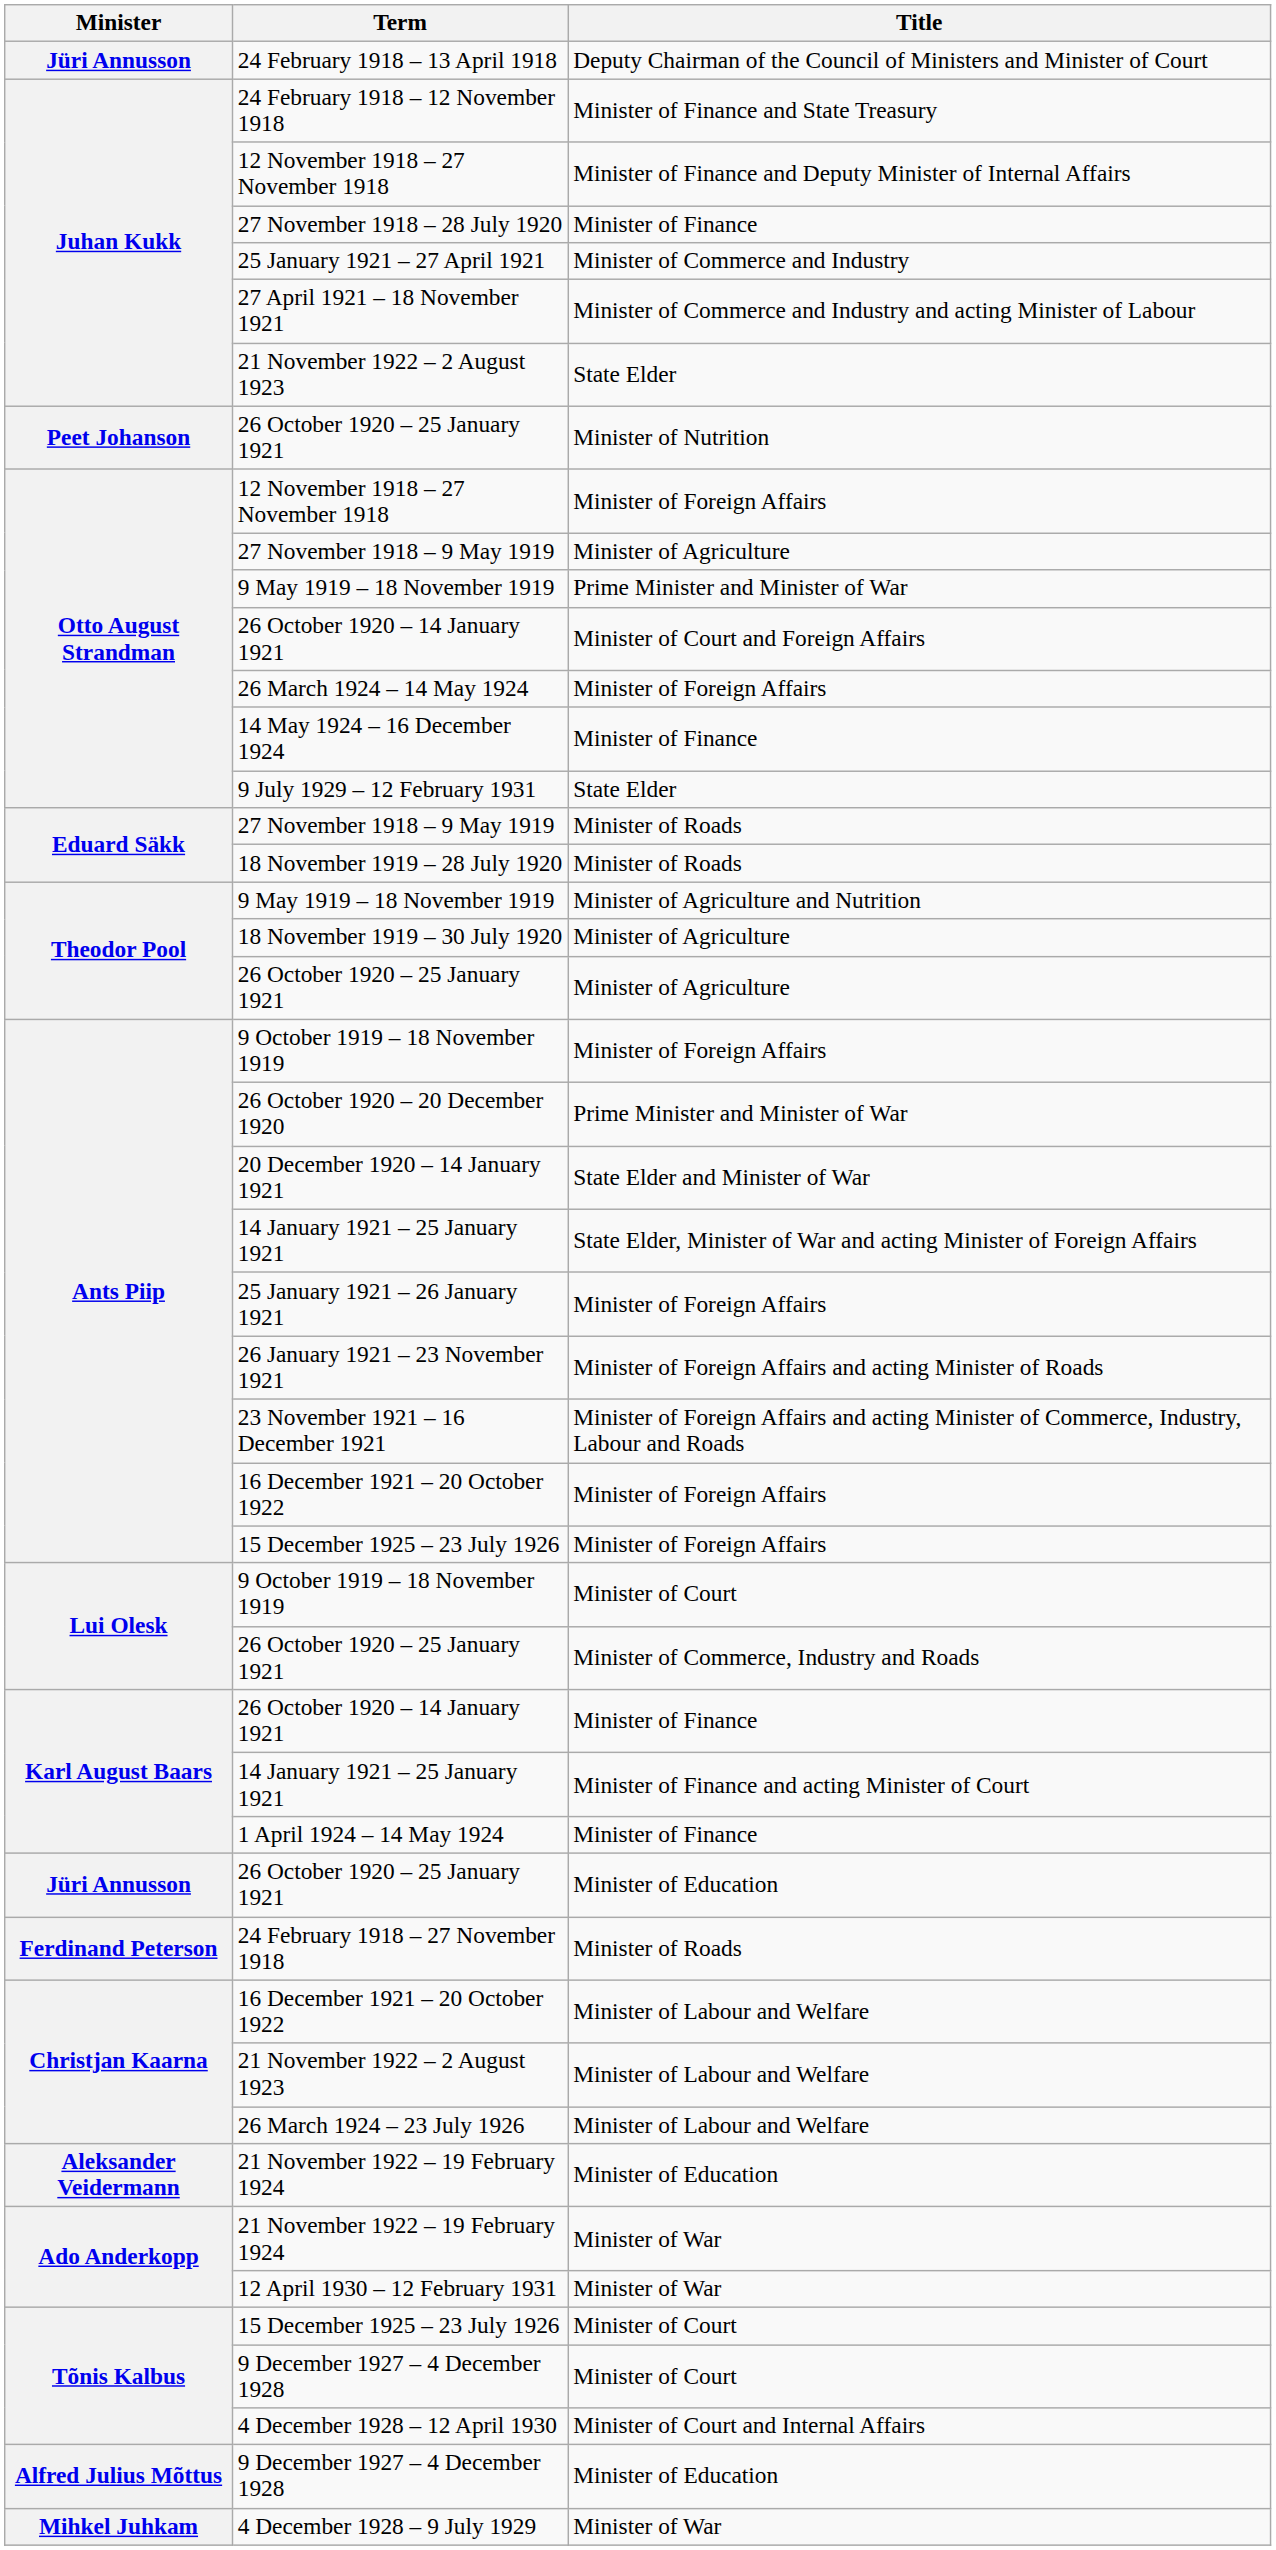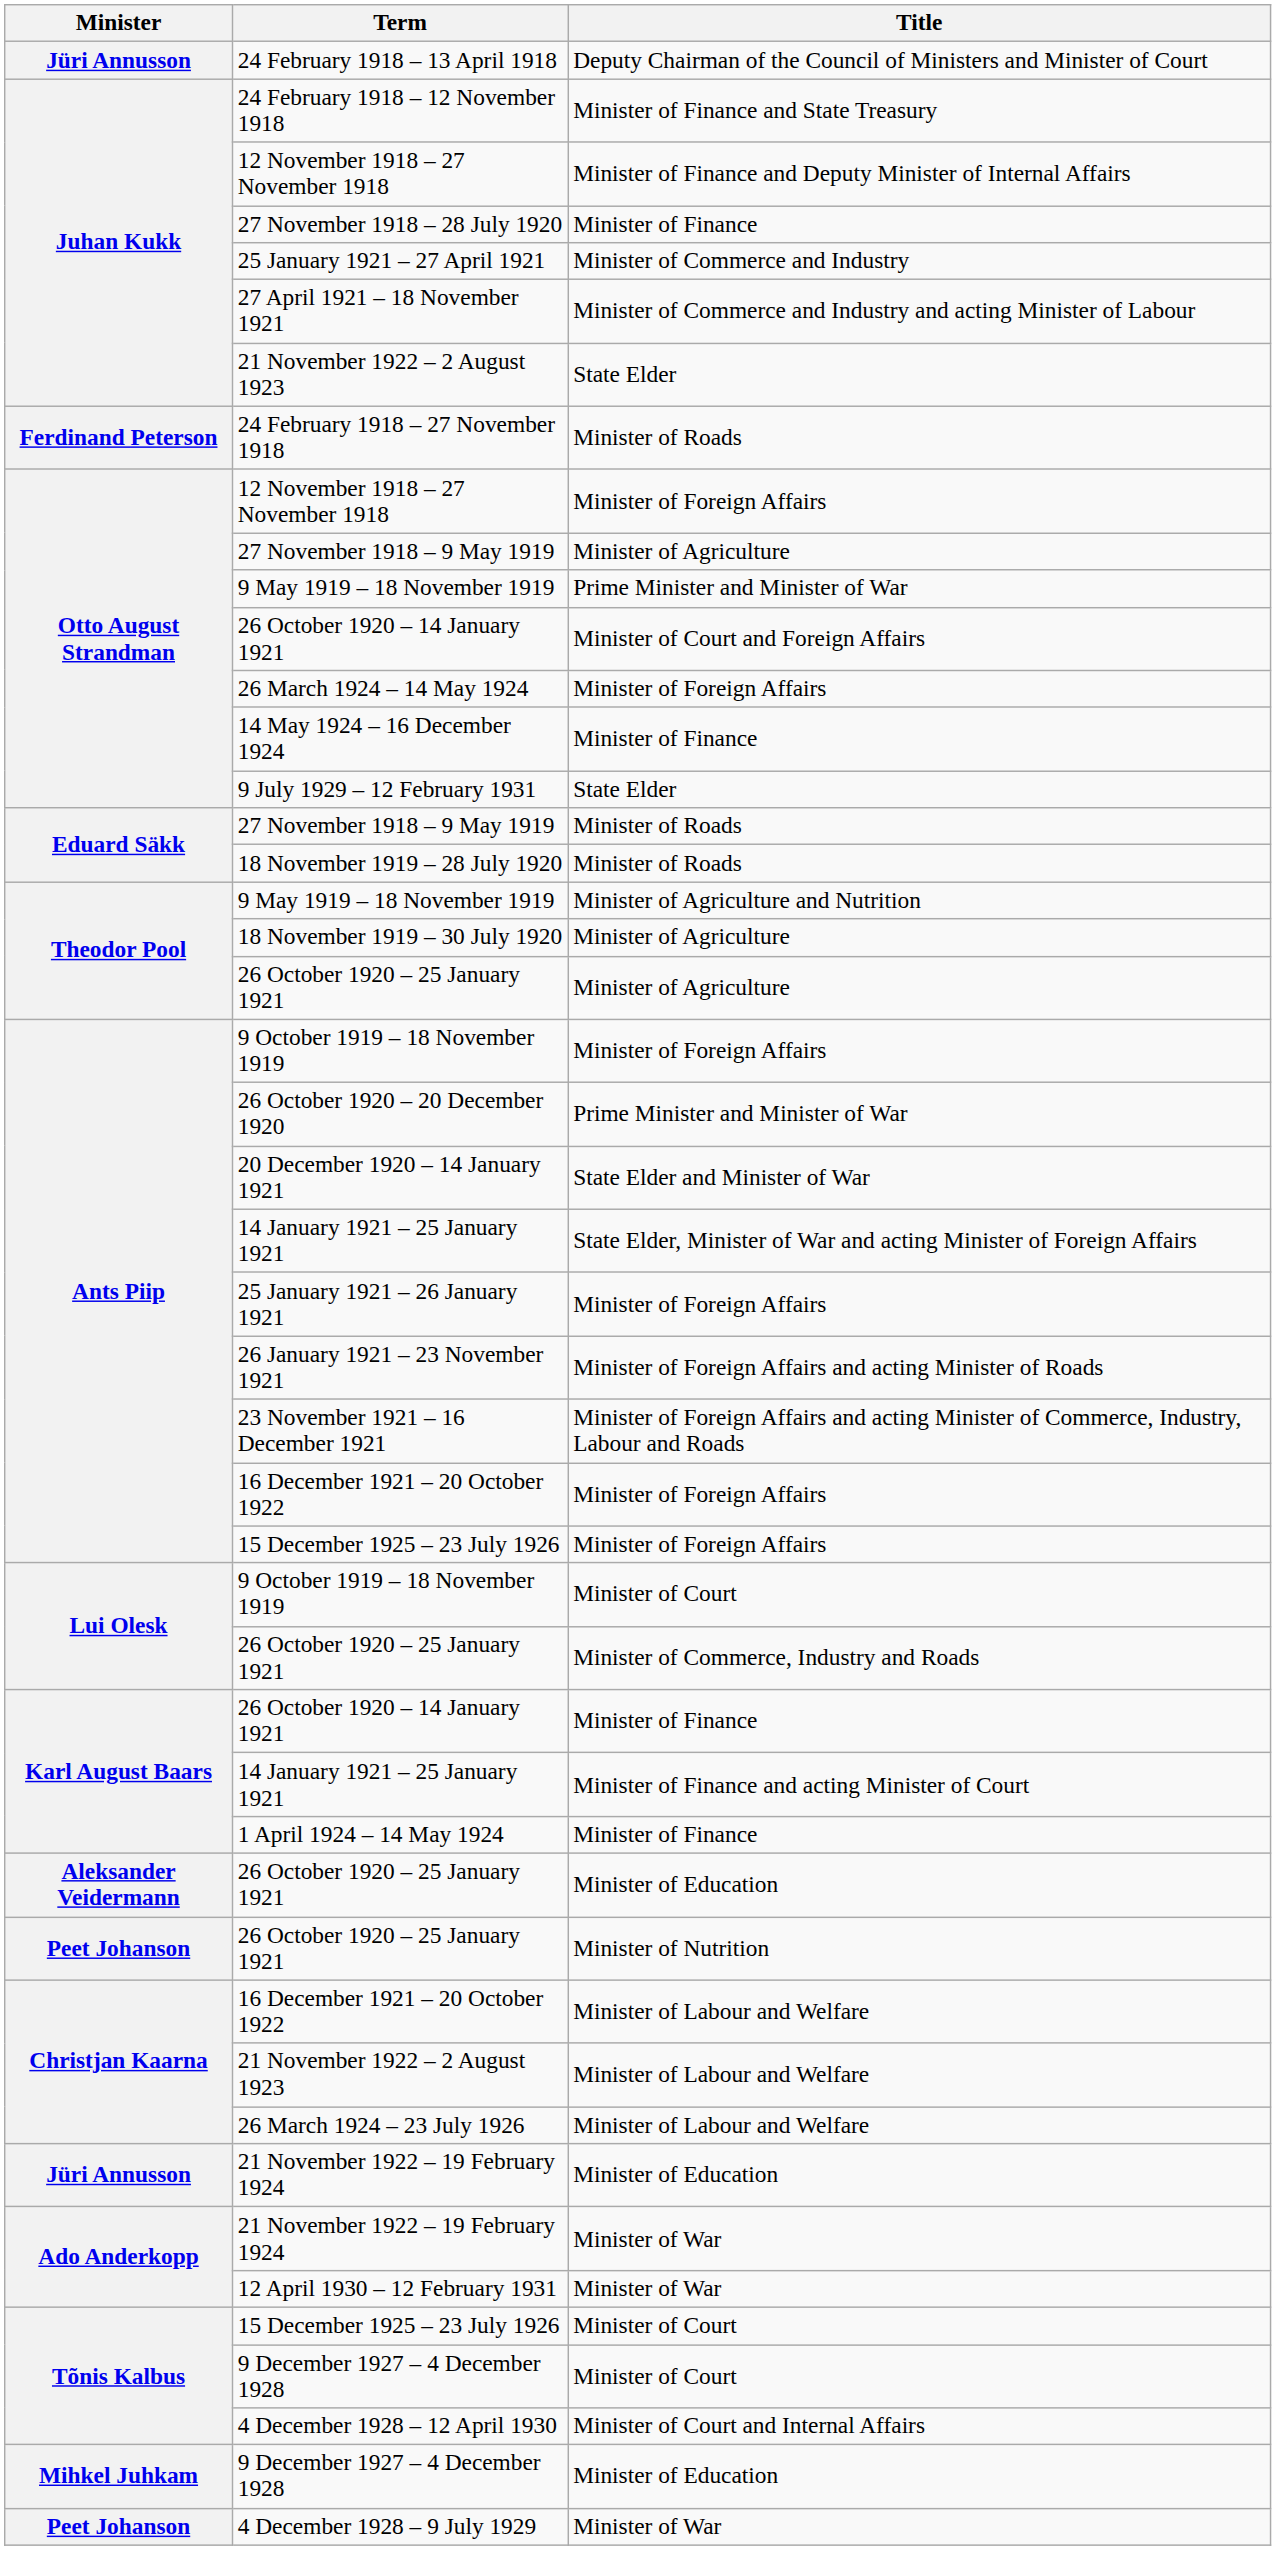 <table class="wikitable plainrowheaders">
 <tr>
 <th>Minister</th>
 <th>Term</th>
 <th>Title</th>
 </tr>
 <tr>
 <th scope=row><a href='#'>Jüri Annusson</a></th>
 <td>24 February 1918 – 13 April 1918</td>
 <td>Deputy Chairman of the Council of Ministers and Minister of Court</td>
 </tr>
 <tr>
 <th scope=row rowspan=6><a href='#'>Juhan Kukk</a></th>
 <td>24 February 1918 – 12 November 1918</td>
 <td>Minister of Finance and State Treasury</td>
 </tr>
 <tr>
 <td>12 November 1918 – 27 November 1918</td>
 <td>Minister of Finance and Deputy Minister of Internal Affairs</td>
 </tr>
 <tr>
 <td>27 November 1918 – 28 July 1920</td>
 <td>Minister of Finance</td>
 </tr>
 <tr>
 <td>25 January 1921 – 27 April 1921</td>
 <td>Minister of Commerce and Industry</td>
 </tr>
 <tr>
 <td>27 April 1921 – 18 November 1921</td>
 <td>Minister of Commerce and Industry and acting Minister of Labour</td>
 </tr>
 <tr>
 <td>21 November 1922 – 2 August 1923</td>
 <td>State Elder</td>
 </tr>
 <tr>
-<th scope=row><a href='#'>Peet Johanson</a></th>
-<td>26 October 1920 – 25 January 1921</td>
-<td>Minister of Nutrition</td>
+<th scope=row><a href='#'>Ferdinand Peterson</a></th>
+<td>24 February 1918 – 27 November 1918</td>
+<td>Minister of Roads</td>
 </tr>
 <tr>
 <th scope=row rowspan=7><a href='#'>Otto August Strandman</a></th>
 <td>12 November 1918 – 27 November 1918</td>
 <td>Minister of Foreign Affairs</td>
 </tr>
 <tr>
 <td>27 November 1918 – 9 May 1919</td>
 <td>Minister of Agriculture</td>
 </tr>
 <tr>
 <td>9 May 1919 – 18 November 1919</td>
 <td>Prime Minister and Minister of War</td>
 </tr>
 <tr>
 <td>26 October 1920 – 14 January 1921</td>
 <td>Minister of Court and Foreign Affairs</td>
 </tr>
 <tr>
 <td>26 March 1924 – 14 May 1924</td>
 <td>Minister of Foreign Affairs</td>
 </tr>
 <tr>
 <td>14 May 1924 – 16 December 1924</td>
 <td>Minister of Finance</td>
 </tr>
 <tr>
 <td>9 July 1929 – 12 February 1931</td>
 <td>State Elder</td>
 </tr>
 <tr>
 <th scope=row rowspan=2><a href='#'>Eduard Säkk</a></th>
 <td>27 November 1918 – 9 May 1919</td>
 <td>Minister of Roads</td>
 </tr>
 <tr>
 <td>18 November 1919 – 28 July 1920</td>
 <td>Minister of Roads</td>
 </tr>
 <tr>
 <th scope=row rowspan=3><a href='#'>Theodor Pool</a></th>
 <td>9 May 1919 – 18 November 1919</td>
 <td>Minister of Agriculture and Nutrition</td>
 </tr>
 <tr>
 <td>18 November 1919 – 30 July 1920</td>
 <td>Minister of Agriculture</td>
 </tr>
 <tr>
 <td>26 October 1920 – 25 January 1921</td>
 <td>Minister of Agriculture</td>
 </tr>
 <tr>
 <th scope=row rowspan=9><a href='#'>Ants Piip</a></th>
 <td>9 October 1919 – 18 November 1919</td>
 <td>Minister of Foreign Affairs</td>
 </tr>
 <tr>
 <td>26 October 1920 – 20 December 1920</td>
 <td>Prime Minister and Minister of War</td>
 </tr>
 <tr>
 <td>20 December 1920 – 14 January 1921</td>
 <td>State Elder and Minister of War</td>
 </tr>
 <tr>
 <td>14 January 1921 – 25 January 1921</td>
 <td>State Elder, Minister of War and acting Minister of Foreign Affairs</td>
 </tr>
 <tr>
 <td>25 January 1921 – 26 January 1921</td>
 <td>Minister of Foreign Affairs</td>
 </tr>
 <tr>
 <td>26 January 1921 – 23 November 1921</td>
 <td>Minister of Foreign Affairs and acting Minister of Roads</td>
 </tr>
 <tr>
 <td>23 November 1921 – 16 December 1921</td>
 <td>Minister of Foreign Affairs and acting Minister of Commerce, Industry, Labour and Roads</td>
 </tr>
 <tr>
 <td>16 December 1921 – 20 October 1922</td>
 <td>Minister of Foreign Affairs</td>
 </tr>
 <tr>
 <td>15 December 1925 – 23 July 1926</td>
 <td>Minister of Foreign Affairs</td>
 </tr>
 <tr>
 <th scope=row rowspan=2><a href='#'>Lui Olesk</a></th>
 <td>9 October 1919 – 18 November 1919</td>
 <td>Minister of Court</td>
 </tr>
 <tr>
 <td>26 October 1920 – 25 January 1921</td>
 <td>Minister of Commerce, Industry and Roads</td>
 </tr>
 <tr>
 <th scope=row rowspan=3><a href='#'>Karl August Baars</a></th>
 <td>26 October 1920 – 14 January 1921</td>
 <td>Minister of Finance</td>
 </tr>
 <tr>
 <td>14 January 1921 – 25 January 1921</td>
 <td>Minister of Finance and acting Minister of Court</td>
 </tr>
 <tr>
 <td>1 April 1924 – 14 May 1924</td>
 <td>Minister of Finance</td>
 </tr>
 <tr>
-<th scope=row><a href='#'>Jüri Annusson</a></th>
+<th scope=row><a href='#'>Aleksander Veidermann</a></th>
 <td>26 October 1920 – 25 January 1921</td>
 <td>Minister of Education</td>
 </tr>
 <tr>
-<th scope=row><a href='#'>Ferdinand Peterson</a></th>
-<td>24 February 1918 – 27 November 1918</td>
-<td>Minister of Roads</td>
+<th scope=row><a href='#'>Peet Johanson</a></th>
+<td>26 October 1920 – 25 January 1921</td>
+<td>Minister of Nutrition</td>
 </tr>
 <tr>
 <th scope=row rowspan=3><a href='#'>Christjan Kaarna</a></th>
 <td>16 December 1921 – 20 October 1922</td>
 <td>Minister of Labour and Welfare</td>
 </tr>
 <tr>
 <td>21 November 1922 – 2 August 1923</td>
 <td>Minister of Labour and Welfare</td>
 </tr>
 <tr>
 <td>26 March 1924 – 23 July 1926</td>
 <td>Minister of Labour and Welfare</td>
 </tr>
 <tr>
-<th scope=row><a href='#'>Aleksander Veidermann</a></th>
+<th scope=row><a href='#'>Jüri Annusson</a></th>
 <td>21 November 1922 – 19 February 1924</td>
 <td>Minister of Education</td>
 </tr>
 <tr>
 <th scope=row rowspan=2><a href='#'>Ado Anderkopp</a></th>
 <td>21 November 1922 – 19 February 1924</td>
 <td>Minister of War</td>
 </tr>
 <tr>
 <td>12 April 1930 – 12 February 1931</td>
 <td>Minister of War</td>
 </tr>
 <tr>
 <th scope=row rowspan=3><a href='#'>Tõnis Kalbus</a></th>
 <td>15 December 1925 – 23 July 1926</td>
 <td>Minister of Court</td>
 </tr>
 <tr>
 <td>9 December 1927 – 4 December 1928</td>
 <td>Minister of Court</td>
 </tr>
 <tr>
 <td>4 December 1928 – 12 April 1930</td>
 <td>Minister of Court and Internal Affairs</td>
 </tr>
 <tr>
-<th scope=row><a href='#'>Alfred Julius Mõttus</a></th>
+<th scope=row><a href='#'>Mihkel Juhkam</a></th>
 <td>9 December 1927 – 4 December 1928</td>
 <td>Minister of Education</td>
 </tr>
 <tr>
-<th scope=row><a href='#'>Mihkel Juhkam</a></th>
+<th scope=row><a href='#'>Peet Johanson</a></th>
 <td>4 December 1928 – 9 July 1929</td>
 <td>Minister of War</td>
 </tr>
 </table>
